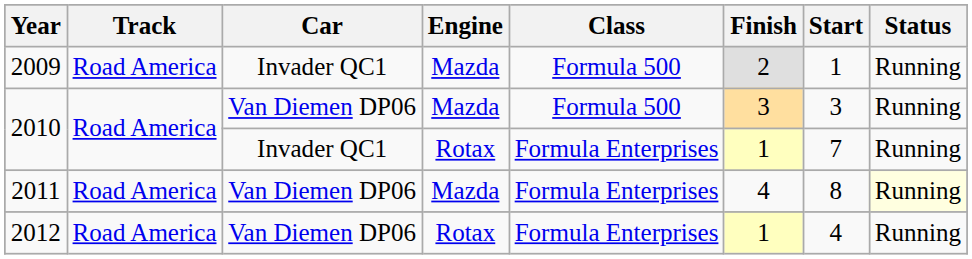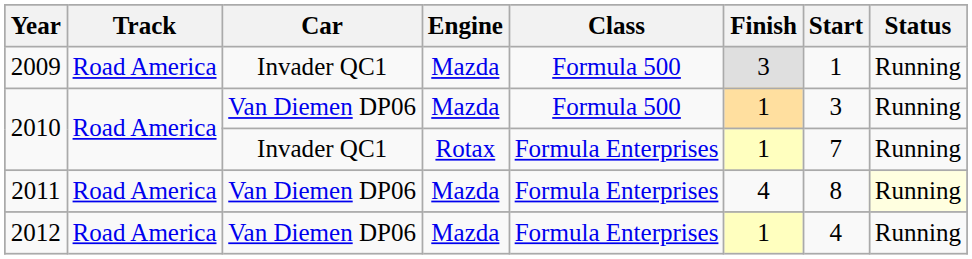 <table class="wikitable" style="text-align:center; font-size:90%">
 <tr>
 <th>Year</th>
 <th>Track</th>
 <th>Car</th>
 <th>Engine</th>
 <th>Class</th>
 <th>Finish</th>
 <th>Start</th>
 <th>Status</th>
 </tr>
 <tr>
 <td>2009</td>
 <td><a href='#'>Road America</a></td>
 <td>Invader QC1</td>
 <td><a href='#'>Mazda</a></td>
 <td><a href='#'>Formula 500</a></td>
-<td style="background:#DFDFDF;">2</td>
+<td style="background:#DFDFDF;">3</td>
 <td>1</td>
 <td>Running</td>
 </tr>
 <tr>
 <td rowspan=2>2010</td>
 <td rowspan=2><a href='#'>Road America</a></td>
 <td><a href='#'>Van Diemen</a> DP06</td>
 <td><a href='#'>Mazda</a></td>
 <td><a href='#'>Formula 500</a></td>
-<td style="background:#FFDF9F;">3</td>
+<td style="background:#FFDF9F;">1</td>
 <td>3</td>
 <td>Running</td>
 </tr>
 <tr>
 <td>Invader QC1</td>
 <td><a href='#'>Rotax</a></td>
 <td><a href='#'>Formula Enterprises</a></td>
 <td style="background:#FFFFBF;">1</td>
 <td>7</td>
 <td>Running</td>
 </tr>
 <tr>
 <td>2011</td>
 <td><a href='#'>Road America</a></td>
 <td><a href='#'>Van Diemen</a> DP06</td>
 <td><a href='#'>Mazda</a></td>
 <td><a href='#'>Formula Enterprises</a></td>
 <td>4</td>
 <td>8</td>
 <td style="background: lightyellow;">Running</td>
 </tr>
 <tr>
 <td>2012</td>
 <td><a href='#'>Road America</a></td>
 <td><a href='#'>Van Diemen</a> DP06</td>
-<td><a href='#'>Rotax</a></td>
+<td><a href='#'>Mazda</a></td>
 <td><a href='#'>Formula Enterprises</a></td>
 <td style="background:#FFFFBF;">1</td>
 <td>4</td>
 <td>Running</td>
 </tr>
 </table>
